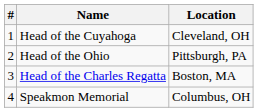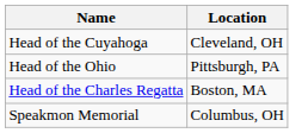 <table class="wikitable">
 <tr>
-<th>#</th>
 <th>Name</th>
 <th>Location</th>
 </tr>
 <tr>
-<td>1</td>
 <td>Head of the Cuyahoga</td>
 <td>Cleveland, OH</td>
 </tr>
 <tr>
-<td>2</td>
 <td>Head of the Ohio</td>
 <td>Pittsburgh, PA</td>
 </tr>
 <tr>
-<td>3</td>
 <td><a href='#'>Head of the Charles Regatta</a></td>
 <td>Boston, MA</td>
 </tr>
 <tr>
-<td>4</td>
 <td>Speakmon Memorial</td>
 <td>Columbus, OH</td>
 </tr>
 </table>
